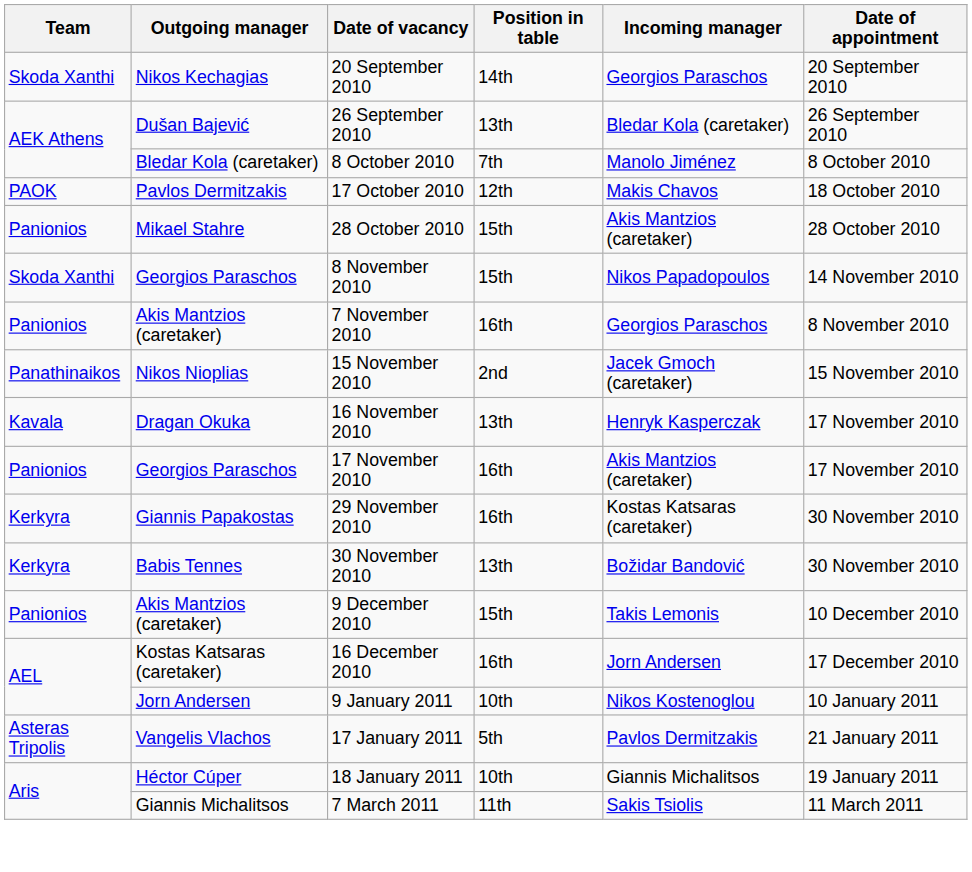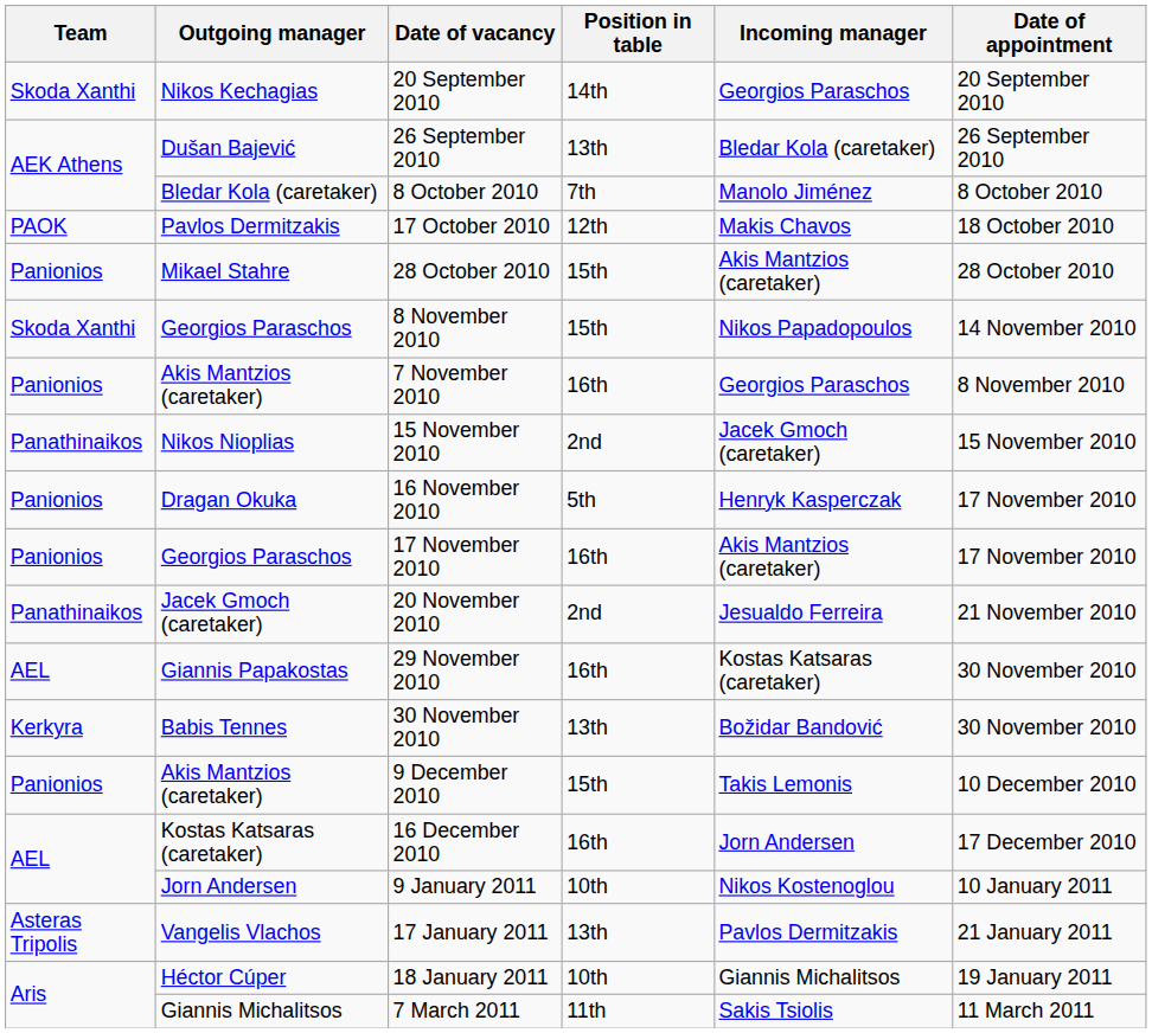 <table class="wikitable sortable" style="text-align: left;" style="font-size: 85%">
 <tr>
 <th>Team</th>
 <th>Outgoing manager</th>
 <th>Date of vacancy</th>
 <th>Position in table</th>
 <th>Incoming manager</th>
 <th>Date of appointment</th>
 </tr>
 <tr>
 <td><a href='#'>Skoda Xanthi</a></td>
 <td> <a href='#'>Nikos Kechagias</a></td>
 <td>20 September 2010</td>
 <td>14th</td>
 <td> <a href='#'>Georgios Paraschos</a></td>
 <td>20 September 2010</td>
 </tr>
 <tr>
 <td rowspan="2"><a href='#'>AEK Athens</a></td>
 <td> <a href='#'>Dušan Bajević</a></td>
 <td>26 September 2010</td>
 <td>13th</td>
 <td> <a href='#'>Bledar Kola</a> (caretaker)</td>
 <td>26 September 2010</td>
 </tr>
 <tr>
 <td> <a href='#'>Bledar Kola</a> (caretaker)</td>
 <td>8 October 2010</td>
 <td>7th</td>
 <td> <a href='#'>Manolo Jiménez</a></td>
 <td>8 October 2010</td>
 </tr>
 <tr>
 <td><a href='#'>PAOK</a></td>
 <td> <a href='#'>Pavlos Dermitzakis</a></td>
 <td>17 October 2010</td>
 <td>12th</td>
 <td> <a href='#'>Makis Chavos</a></td>
 <td>18 October 2010</td>
 </tr>
 <tr>
 <td><a href='#'>Panionios</a></td>
 <td> <a href='#'>Mikael Stahre</a></td>
 <td>28 October 2010</td>
 <td>15th</td>
 <td> <a href='#'>Akis Mantzios</a> (caretaker)</td>
 <td>28 October 2010</td>
 </tr>
 <tr>
 <td><a href='#'>Skoda Xanthi</a></td>
 <td> <a href='#'>Georgios Paraschos</a></td>
 <td>8 November 2010</td>
 <td>15th</td>
 <td> <a href='#'>Nikos Papadopoulos</a></td>
 <td>14 November 2010</td>
 </tr>
 <tr>
 <td><a href='#'>Panionios</a></td>
 <td> <a href='#'>Akis Mantzios</a> (caretaker)</td>
 <td>7 November 2010</td>
 <td>16th</td>
 <td> <a href='#'>Georgios Paraschos</a></td>
 <td>8 November 2010</td>
 </tr>
 <tr>
 <td><a href='#'>Panathinaikos</a></td>
 <td> <a href='#'>Nikos Nioplias</a></td>
 <td>15 November 2010</td>
 <td>2nd</td>
 <td> <a href='#'>Jacek Gmoch</a> (caretaker)</td>
 <td>15 November 2010</td>
 </tr>
 <tr>
-<td><a href='#'>Kavala</a></td>
+<td><a href='#'>Panionios</a></td>
 <td> <a href='#'>Dragan Okuka</a></td>
 <td>16 November 2010</td>
-<td>13th</td>
+<td>5th</td>
 <td> <a href='#'>Henryk Kasperczak</a></td>
 <td>17 November 2010</td>
 </tr>
 <tr>
 <td><a href='#'>Panionios</a></td>
 <td> <a href='#'>Georgios Paraschos</a></td>
 <td>17 November 2010</td>
 <td>16th</td>
 <td> <a href='#'>Akis Mantzios</a> (caretaker)</td>
 <td>17 November 2010</td>
 </tr>
 <tr>
-<td><a href='#'>Kerkyra</a></td>
+<td><a href='#'>Panathinaikos</a></td>
+<td> <a href='#'>Jacek Gmoch</a> (caretaker)</td>
+<td>20 November 2010</td>
+<td>2nd</td>
+<td> <a href='#'>Jesualdo Ferreira</a></td>
+<td>21 November 2010</td>
+</tr>
+<tr>
+<td><a href='#'>AEL</a></td>
 <td> <a href='#'>Giannis Papakostas</a></td>
 <td>29 November 2010</td>
 <td>16th</td>
 <td> Kostas Katsaras (caretaker)</td>
 <td>30 November 2010</td>
 </tr>
 <tr>
 <td><a href='#'>Kerkyra</a></td>
 <td> <a href='#'>Babis Tennes</a></td>
 <td>30 November 2010</td>
 <td>13th</td>
 <td> <a href='#'>Božidar Bandović</a></td>
 <td>30 November 2010</td>
 </tr>
 <tr>
 <td><a href='#'>Panionios</a></td>
 <td> <a href='#'>Akis Mantzios</a> (caretaker)</td>
 <td>9 December 2010</td>
 <td>15th</td>
 <td> <a href='#'>Takis Lemonis</a></td>
 <td>10 December 2010</td>
 </tr>
 <tr>
 <td rowspan="2"><a href='#'>AEL</a></td>
 <td> Kostas Katsaras (caretaker)</td>
 <td>16 December 2010</td>
 <td>16th</td>
 <td> <a href='#'>Jorn Andersen</a></td>
 <td>17 December 2010</td>
 </tr>
 <tr>
 <td> <a href='#'>Jorn Andersen</a></td>
 <td>9 January 2011</td>
 <td>10th</td>
 <td> <a href='#'>Nikos Kostenoglou</a></td>
 <td>10 January 2011</td>
 </tr>
 <tr>
 <td><a href='#'>Asteras Tripolis</a></td>
 <td> <a href='#'>Vangelis Vlachos</a></td>
 <td>17 January 2011</td>
-<td>5th</td>
+<td>13th</td>
 <td> <a href='#'>Pavlos Dermitzakis</a></td>
 <td>21 January 2011</td>
 </tr>
 <tr>
 <td rowspan="2"><a href='#'>Aris</a></td>
 <td> <a href='#'>Héctor Cúper</a></td>
 <td>18 January 2011</td>
 <td>10th</td>
 <td> Giannis Michalitsos</td>
 <td>19 January 2011</td>
 </tr>
 <tr>
 <td> Giannis Michalitsos</td>
 <td>7 March 2011</td>
 <td>11th</td>
 <td> <a href='#'>Sakis Tsiolis</a></td>
 <td>11 March 2011</td>
 </tr>
 </table>
